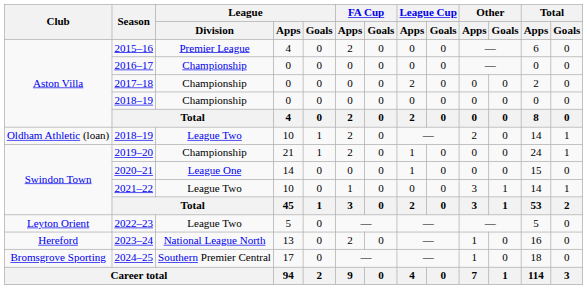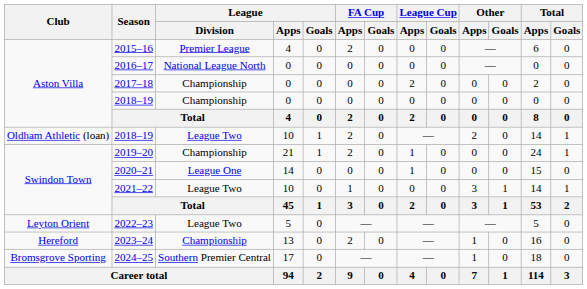 <table class="wikitable" style="text-align: center;">
 <tr>
 <th rowspan="2">Club</th>
 <th rowspan="2">Season</th>
 <th colspan="3">League</th>
 <th colspan="2"><a href='#'>FA Cup</a></th>
 <th colspan="2"><a href='#'>League Cup</a></th>
 <th colspan="2">Other</th>
 <th colspan="2">Total</th>
 </tr>
 <tr>
 <th>Division</th>
 <th>Apps</th>
 <th>Goals</th>
 <th>Apps</th>
 <th>Goals</th>
 <th>Apps</th>
 <th>Goals</th>
 <th>Apps</th>
 <th>Goals</th>
 <th>Apps</th>
 <th>Goals</th>
 </tr>
 <tr>
 <td rowspan="5"><a href='#'>Aston Villa</a></td>
 <td><a href='#'>2015–16</a></td>
 <td><a href='#'>Premier League</a></td>
 <td>4</td>
 <td>0</td>
 <td>2</td>
 <td>0</td>
 <td>0</td>
 <td>0</td>
 <td colspan="2">—</td>
 <td>6</td>
 <td>0</td>
 </tr>
 <tr>
 <td><a href='#'>2016–17</a></td>
-<td><a href='#'>Championship</a></td>
+<td><a href='#'>National League North</a></td>
 <td>0</td>
 <td>0</td>
 <td>0</td>
 <td>0</td>
 <td>0</td>
 <td>0</td>
 <td colspan="2">—</td>
 <td>0</td>
 <td>0</td>
 </tr>
 <tr>
 <td><a href='#'>2017–18</a></td>
 <td>Championship</td>
 <td>0</td>
 <td>0</td>
 <td>0</td>
 <td>0</td>
 <td>2</td>
 <td>0</td>
 <td>0</td>
 <td>0</td>
 <td>2</td>
 <td>0</td>
 </tr>
 <tr>
 <td><a href='#'>2018–19</a></td>
 <td>Championship</td>
 <td>0</td>
 <td>0</td>
 <td>0</td>
 <td>0</td>
 <td>0</td>
 <td>0</td>
 <td>0</td>
 <td>0</td>
 <td>0</td>
 <td>0</td>
 </tr>
 <tr>
 <th colspan="2">Total</th>
 <th>4</th>
 <th>0</th>
 <th>2</th>
 <th>0</th>
 <th>2</th>
 <th>0</th>
 <th>0</th>
 <th>0</th>
 <th>8</th>
 <th>0</th>
 </tr>
 <tr>
 <td><a href='#'>Oldham Athletic</a> (loan)</td>
 <td><a href='#'>2018–19</a></td>
 <td><a href='#'>League Two</a></td>
 <td>10</td>
 <td>1</td>
 <td>2</td>
 <td>0</td>
 <td colspan="2">—</td>
 <td>2</td>
 <td>0</td>
 <td>14</td>
 <td>1</td>
 </tr>
 <tr>
 <td rowspan="4"><a href='#'>Swindon Town</a></td>
 <td><a href='#'>2019–20</a></td>
 <td>Championship</td>
 <td>21</td>
 <td>1</td>
 <td>2</td>
 <td>0</td>
 <td>1</td>
 <td>0</td>
 <td>0</td>
 <td>0</td>
 <td>24</td>
 <td>1</td>
 </tr>
 <tr>
 <td><a href='#'>2020–21</a></td>
 <td><a href='#'>League One</a></td>
 <td>14</td>
 <td>0</td>
 <td>0</td>
 <td>0</td>
 <td>1</td>
 <td>0</td>
 <td>0</td>
 <td>0</td>
 <td>15</td>
 <td>0</td>
 </tr>
 <tr>
 <td><a href='#'>2021–22</a></td>
 <td>League Two</td>
 <td>10</td>
 <td>0</td>
 <td>1</td>
 <td>0</td>
 <td>0</td>
 <td>0</td>
 <td>3</td>
 <td>1</td>
 <td>14</td>
 <td>1</td>
 </tr>
 <tr>
 <th colspan="2">Total</th>
 <th>45</th>
 <th>1</th>
 <th>3</th>
 <th>0</th>
 <th>2</th>
 <th>0</th>
 <th>3</th>
 <th>1</th>
 <th>53</th>
 <th>2</th>
 </tr>
 <tr>
 <td><a href='#'>Leyton Orient</a></td>
 <td><a href='#'>2022–23</a></td>
 <td>League Two</td>
 <td>5</td>
 <td>0</td>
 <td colspan="2">—</td>
 <td colspan="2">—</td>
 <td colspan="2">—</td>
 <td>5</td>
 <td>0</td>
 </tr>
 <tr>
 <td><a href='#'>Hereford</a></td>
 <td><a href='#'>2023–24</a></td>
-<td><a href='#'>National League North</a></td>
+<td><a href='#'>Championship</a></td>
 <td>13</td>
 <td>0</td>
 <td>2</td>
 <td>0</td>
 <td colspan="2">—</td>
 <td>1</td>
 <td>0</td>
 <td>16</td>
 <td>0</td>
 </tr>
 <tr>
 <td><a href='#'>Bromsgrove Sporting</a></td>
 <td><a href='#'>2024–25</a></td>
 <td><a href='#'>Southern</a> Premier Central</td>
 <td>17</td>
 <td>0</td>
 <td colspan="2">—</td>
 <td colspan="2">—</td>
 <td>1</td>
 <td>0</td>
 <td>18</td>
 <td>0</td>
 </tr>
 <tr>
 <th colspan="3">Career total</th>
 <th>94</th>
 <th>2</th>
 <th>9</th>
 <th>0</th>
 <th>4</th>
 <th>0</th>
 <th>7</th>
 <th>1</th>
 <th>114</th>
 <th>3</th>
 </tr>
 </table>
